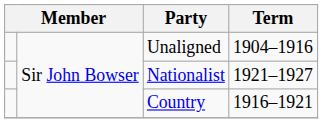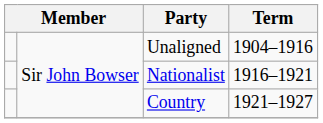 <table class="wikitable">
 <tr>
 <th colspan="2">Member</th>
 <th>Party</th>
 <th>Term</th>
 </tr>
 <tr>
 <td> </td>
 <td rowspan="3">Sir <a href='#'>John Bowser</a></td>
 <td>Unaligned</td>
 <td>1904–1916</td>
 </tr>
 <tr>
 <td> </td>
 <td><a href='#'>Nationalist</a></td>
-<td>1921–1927</td>
+<td>1916–1921</td>
 </tr>
 <tr>
 <td> </td>
 <td><a href='#'>Country</a></td>
-<td>1916–1921</td>
+<td>1921–1927</td>
 </tr>
 <tr>
 </tr>
 </table>
